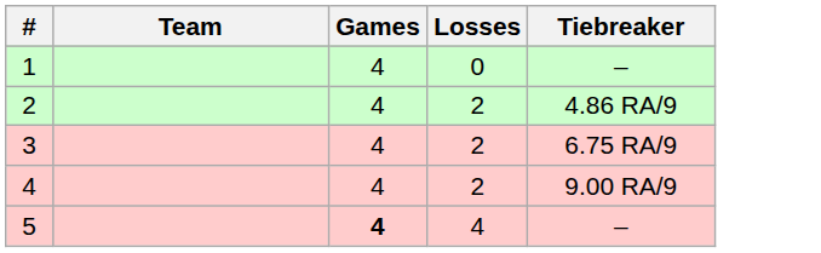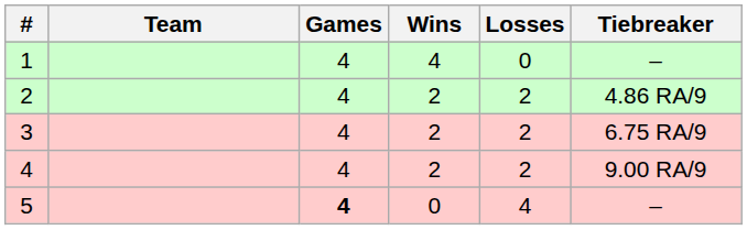 <table class=wikitable style="text-align:center; font-size:90%">
 <tr>
 <th width=20>#</th>
 <th width=150>Team</th>
 <th width=50>Games</th>
+<th width=50>Wins</th>
 <th width=50>Losses</th>
 <th width=100>Tiebreaker</th>
 </tr>
 <tr bgcolor="#cfc">
 <td>1</td>
 <td align=left></td>
+<td>4</td>
 <td>4</td>
 <td>0</td>
 <td>–</td>
 </tr>
 <tr bgcolor="#cfc">
 <td>2</td>
 <td align=left></td>
 <td>4</td>
 <td>2</td>
+<td>2</td>
 <td>4.86 RA/9</td>
 </tr>
 <tr bgcolor="#fcc">
 <td>3</td>
 <td align=left></td>
 <td>4</td>
+<td>2</td>
 <td>2</td>
 <td>6.75 RA/9</td>
 </tr>
 <tr bgcolor="#fcc">
 <td>4</td>
 <td align=left></td>
 <td>4</td>
 <td>2</td>
+<td>2</td>
 <td>9.00 RA/9</td>
 </tr>
 <tr bgcolor="#fcc">
 <td>5</td>
 <td align=left></td>
 <td><strong>4</strong></td>
+<td>0</td>
 <td>4</td>
 <td>–</td>
 </tr>
 </table>
